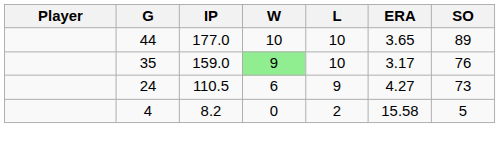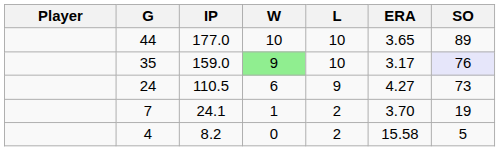 <table class="wikitable sortable">
 <tr>
 <th bgcolor="#DDDDFF" width="16%">Player</th>
 <th bgcolor="#DDDDFF" width="9%">G</th>
 <th bgcolor="#DDDDFF" width="9%">IP</th>
 <th bgcolor="#DDDDFF" width="9%">W</th>
 <th bgcolor="#DDDDFF" width="9%">L</th>
 <th bgcolor="#DDDDFF" width="9%">ERA</th>
 <th bgcolor="#DDDDFF" width="9%">SO</th>
 </tr>
 <tr align="center">
 <td></td>
 <td>44</td>
 <td>177.0</td>
 <td>10</td>
 <td>10</td>
 <td>3.65</td>
 <td>89</td>
 </tr>
 <tr align="center">
 <td></td>
 <td>35</td>
 <td>159.0</td>
 <td style="background: lightgreen;">9</td>
 <td>10</td>
 <td>3.17</td>
-<td>76</td>
+<td style="background: lavender;">76</td>
 </tr>
 <tr align="center">
 <td></td>
 <td>24</td>
 <td>110.5</td>
 <td>6</td>
 <td>9</td>
 <td>4.27</td>
 <td>73</td>
 </tr>
 <tr align="center">
 <td></td>
+<td>7</td>
+<td>24.1</td>
+<td>1</td>
+<td>2</td>
+<td>3.70</td>
+<td>19</td>
+</tr>
+<tr align="center">
+<td></td>
 <td>4</td>
 <td>8.2</td>
 <td>0</td>
 <td>2</td>
 <td>15.58</td>
 <td>5</td>
 </tr>
 </table>
